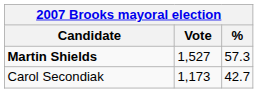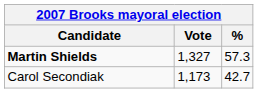 <table class="wikitable">
 <tr>
 <th colspan="3"><a href='#'>2007 Brooks mayoral election</a></th>
 </tr>
 <tr>
 <th bgcolor="#DDDDFF" width="200px">Candidate</th>
 <th bgcolor="#DDDDFF" width="50px">Vote</th>
 <th bgcolor="#DDDDFF" width="30px">%</th>
 </tr>
 <tr>
 <td><strong>Martin Shields</strong></td>
-<td>1,527</td>
+<td>1,327</td>
 <td>57.3</td>
 </tr>
 <tr>
 <td>Carol Secondiak</td>
 <td>1,173</td>
 <td>42.7</td>
 </tr>
 </table>
